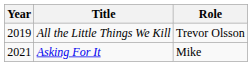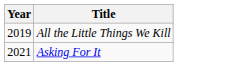 <table class="wikitable sortable">
 <tr>
 <th>Year</th>
 <th>Title</th>
-<th>Role</th>
 </tr>
 <tr>
 <td>2019</td>
 <td><em>All the Little Things We Kill</em></td>
-<td>Trevor Olsson</td>
 </tr>
 <tr>
 <td>2021</td>
 <td><em><a href='#'>Asking For It</a></em></td>
-<td>Mike</td>
 </tr>
 </table>
